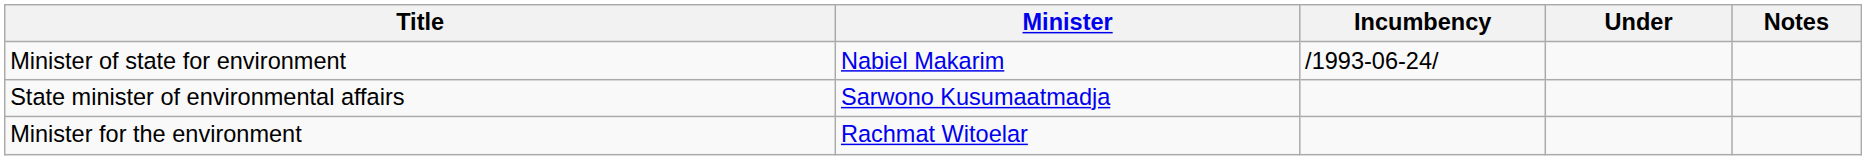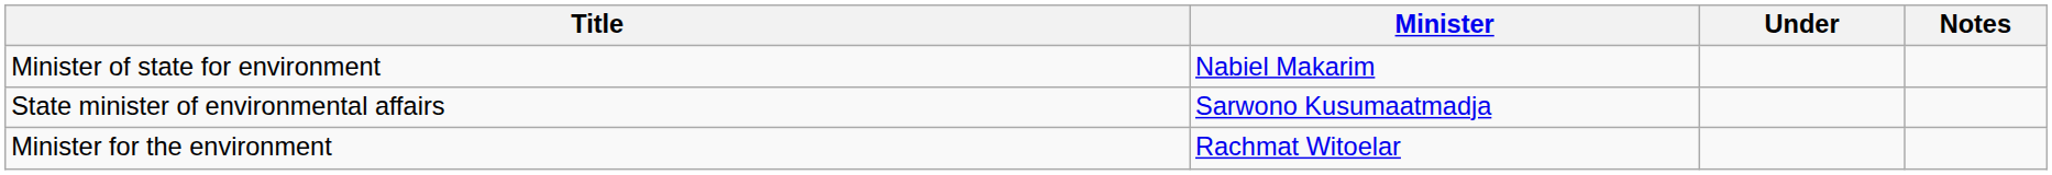 <table class="wikitable" style="width:100%;">
 <tr>
 <th>Title</th>
 <th style="width:25%;"><a href='#'>Minister</a></th>
-<th style="width:160px;">Incumbency</th>
 <th style="width:10%;">Under</th>
 <th style="width:7%;">Notes</th>
 </tr>
 <tr>
 <td>Minister of state for environment</td>
 <td><a href='#'>Nabiel Makarim</a></td>
-<td>/1993-06-24/</td>
 <td></td>
 <td></td>
 </tr>
 <tr>
 <td>State minister of environmental affairs</td>
 <td><a href='#'>Sarwono Kusumaatmadja</a></td>
 <td></td>
 <td></td>
-<td></td>
 </tr>
 <tr>
 <td>Minister for the environment</td>
 <td><a href='#'>Rachmat Witoelar</a></td>
 <td></td>
 <td></td>
-<td></td>
 </tr>
 </table>
